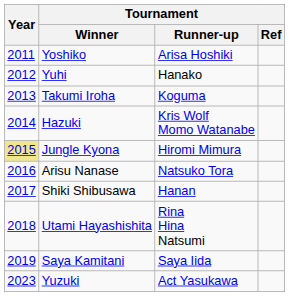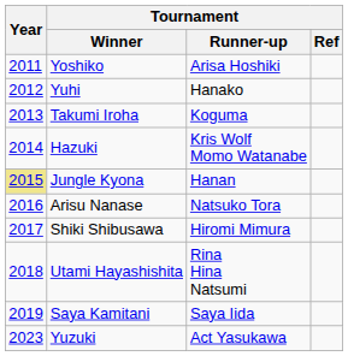 <table class="wikitable sortable">
 <tr>
 <th rowspan="2">Year</th>
 <th colspan="4">Tournament</th>
 </tr>
 <tr>
 <th>Winner</th>
 <th>Runner-up</th>
 <th>Ref</th>
 </tr>
 <tr>
 <td><a href='#'>2011</a></td>
 <td><a href='#'>Yoshiko</a></td>
 <td><a href='#'>Arisa Hoshiki</a></td>
 <td></td>
 </tr>
 <tr>
 <td><a href='#'>2012</a></td>
 <td><a href='#'>Yuhi</a></td>
 <td>Hanako</td>
 <td></td>
 </tr>
 <tr>
 <td><a href='#'>2013</a></td>
 <td><a href='#'>Takumi Iroha</a></td>
 <td><a href='#'>Koguma</a></td>
 <td></td>
 </tr>
 <tr>
 <td><a href='#'>2014</a></td>
 <td><a href='#'>Hazuki</a></td>
 <td><a href='#'>Kris Wolf</a><br><a href='#'>Momo Watanabe</a></td>
 <td></td>
 </tr>
 <tr>
 <td style="background: khaki;"><a href='#'>2015</a></td>
 <td><a href='#'>Jungle Kyona</a></td>
-<td><a href='#'>Hiromi Mimura</a></td>
+<td><a href='#'>Hanan</a></td>
 <td></td>
 </tr>
 <tr>
 <td><a href='#'>2016</a></td>
 <td>Arisu Nanase</td>
 <td><a href='#'>Natsuko Tora</a></td>
 <td></td>
 </tr>
 <tr>
 <td><a href='#'>2017</a></td>
 <td>Shiki Shibusawa</td>
-<td><a href='#'>Hanan</a></td>
+<td><a href='#'>Hiromi Mimura</a></td>
 <td></td>
 </tr>
 <tr>
 <td><a href='#'>2018</a></td>
 <td><a href='#'>Utami Hayashishita</a></td>
 <td><a href='#'>Rina</a><br><a href='#'>Hina</a><br>Natsumi</td>
 <td></td>
 </tr>
 <tr>
 <td><a href='#'>2019</a></td>
 <td><a href='#'>Saya Kamitani</a></td>
 <td><a href='#'>Saya Iida</a></td>
 <td></td>
 </tr>
 <tr>
 <td><a href='#'>2023</a></td>
 <td><a href='#'>Yuzuki</a></td>
 <td><a href='#'>Act Yasukawa</a></td>
 <td></td>
 </tr>
 </table>
